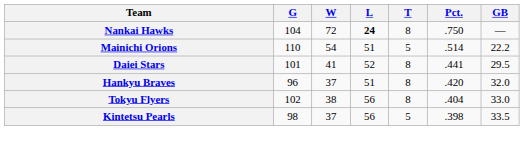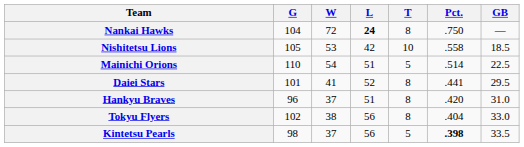 <table class="wikitable plainrowheaders" width="60%" style="text-align:center;">
 <tr>
 <th scope="col" width="35%">Team</th>
 <th scope="col" width="5%"><a href='#'>G</a></th>
 <th scope="col" width="5%"><a href='#'>W</a></th>
 <th scope="col" width="5%"><a href='#'>L</a></th>
 <th scope="col" width="5%"><a href='#'>T</a></th>
 <th scope="col" width="7%"><a href='#'>Pct.</a></th>
 <th scope="col" width="5%"><a href='#'>GB</a></th>
 </tr>
 <tr>
 <th scope="row" style="text-align:center;"><a href='#'>Nankai Hawks</a></th>
 <td>104</td>
 <td>72</td>
 <td><strong>24</strong></td>
 <td>8</td>
 <td>.750</td>
 <td>—</td>
 </tr>
 <tr>
+<th scope="row" style="text-align:center;"><a href='#'>Nishitetsu Lions</a></th>
+<td>105</td>
+<td>53</td>
+<td>42</td>
+<td>10</td>
+<td>.558</td>
+<td>18.5</td>
+</tr>
+<tr>
 <th scope="row" style="text-align:center;"><a href='#'>Mainichi Orions</a></th>
 <td>110</td>
 <td>54</td>
 <td>51</td>
 <td>5</td>
 <td>.514</td>
-<td>22.2</td>
+<td>22.5</td>
 </tr>
 <tr>
 <th scope="row" style="text-align:center;"><a href='#'>Daiei Stars</a></th>
 <td>101</td>
 <td>41</td>
 <td>52</td>
 <td>8</td>
 <td>.441</td>
 <td>29.5</td>
 </tr>
 <tr>
 <th scope="row" style="text-align:center;"><a href='#'>Hankyu Braves</a></th>
 <td>96</td>
 <td>37</td>
 <td>51</td>
 <td>8</td>
 <td>.420</td>
-<td>32.0</td>
+<td>31.0</td>
 </tr>
 <tr>
 <th scope="row" style="text-align:center;"><a href='#'>Tokyu Flyers</a></th>
 <td>102</td>
 <td>38</td>
 <td>56</td>
 <td>8</td>
 <td>.404</td>
 <td>33.0</td>
 </tr>
 <tr>
 <th scope="row" style="text-align:center;"><a href='#'>Kintetsu Pearls</a></th>
 <td>98</td>
 <td>37</td>
 <td>56</td>
 <td>5</td>
-<td>.398</td>
+<td><strong>.398</strong></td>
 <td>33.5</td>
 </tr>
 </table>
